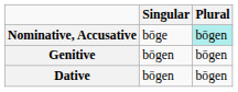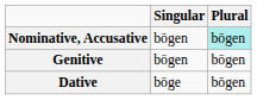 <table class="wikitable">
 <tr>
 <td></td>
 <th>Singular</th>
 <th>Plural</th>
 </tr>
 <tr>
 <th>Nominative, Accusative</th>
-<td>bōge</td>
+<td>bōgen</td>
 <td style="background: paleturquoise;">bōgen</td>
 </tr>
 <tr>
 <th>Genitive</th>
 <td>bōgen</td>
 <td>bōgen</td>
 </tr>
 <tr>
 <th>Dative</th>
-<td>bōgen</td>
+<td>bōge</td>
 <td>bōgen</td>
 </tr>
 </table>
